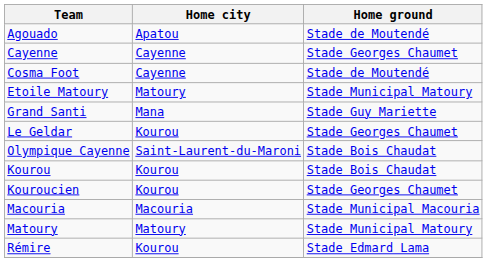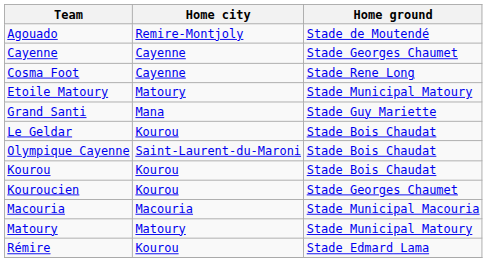 <table class="wikitable sortable">
 <tr>
 <th>Team</th>
 <th>Home city</th>
 <th>Home ground</th>
 </tr>
 <tr>
 <td><a href='#'>Agouado</a></td>
-<td><a href='#'>Apatou</a></td>
+<td><a href='#'>Remire-Montjoly</a></td>
 <td><a href='#'>Stade de Moutendé</a></td>
 </tr>
 <tr>
 <td><a href='#'>Cayenne</a></td>
 <td><a href='#'>Cayenne</a></td>
 <td><a href='#'>Stade Georges Chaumet</a></td>
 </tr>
 <tr>
 <td><a href='#'>Cosma Foot</a></td>
 <td><a href='#'>Cayenne</a></td>
-<td><a href='#'>Stade de Moutendé</a></td>
+<td><a href='#'>Stade Rene Long</a></td>
 </tr>
 <tr>
 <td><a href='#'>Etoile Matoury</a></td>
 <td><a href='#'>Matoury</a></td>
 <td><a href='#'>Stade Municipal Matoury</a></td>
 </tr>
 <tr>
 <td><a href='#'>Grand Santi</a></td>
 <td><a href='#'>Mana</a></td>
 <td><a href='#'>Stade Guy Mariette</a></td>
 </tr>
 <tr>
 <td><a href='#'>Le Geldar</a></td>
 <td><a href='#'>Kourou</a></td>
-<td><a href='#'>Stade Georges Chaumet</a></td>
+<td><a href='#'>Stade Bois Chaudat</a></td>
 </tr>
 <tr>
 <td><a href='#'>Olympique Cayenne</a></td>
 <td><a href='#'>Saint-Laurent-du-Maroni</a></td>
 <td><a href='#'>Stade Bois Chaudat</a></td>
 </tr>
 <tr>
 <td><a href='#'>Kourou</a></td>
 <td><a href='#'>Kourou</a></td>
 <td><a href='#'>Stade Bois Chaudat</a></td>
 </tr>
 <tr>
 <td><a href='#'>Kouroucien</a></td>
 <td><a href='#'>Kourou</a></td>
 <td><a href='#'>Stade Georges Chaumet</a></td>
 </tr>
 <tr>
 <td><a href='#'>Macouria</a></td>
 <td><a href='#'>Macouria</a></td>
 <td><a href='#'>Stade Municipal Macouria</a></td>
 </tr>
 <tr>
 <td><a href='#'>Matoury</a></td>
 <td><a href='#'>Matoury</a></td>
 <td><a href='#'>Stade Municipal Matoury</a></td>
 </tr>
 <tr>
 <td><a href='#'>Rémire</a></td>
 <td><a href='#'>Kourou</a></td>
 <td><a href='#'>Stade Edmard Lama</a></td>
 </tr>
 <tr>
 </tr>
 </table>
